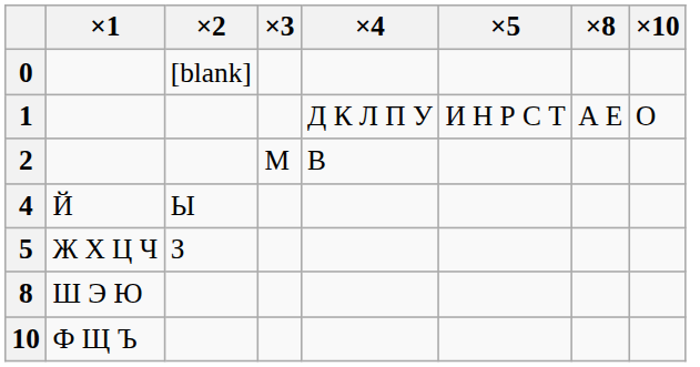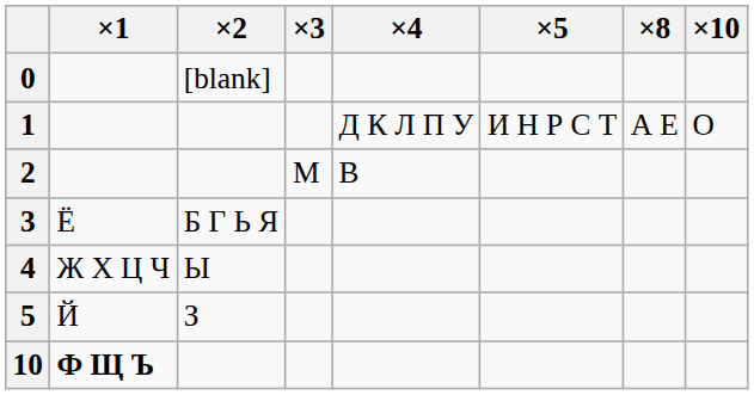 <table class="wikitable floatright">
 <tr>
 <th></th>
 <th>×1</th>
 <th>×2</th>
 <th>×3</th>
 <th>×4</th>
 <th>×5</th>
 <th>×8</th>
 <th>×10</th>
 </tr>
 <tr>
 <th>0</th>
 <td></td>
 <td>[blank]</td>
 <td></td>
 <td></td>
 <td></td>
 <td></td>
 <td></td>
 </tr>
 <tr>
 <th>1</th>
 <td></td>
 <td></td>
 <td></td>
 <td>Д К Л П У</td>
 <td>И Н Р С Т</td>
 <td>А Е</td>
 <td>О</td>
 </tr>
 <tr>
 <th>2</th>
 <td></td>
 <td></td>
 <td>М</td>
 <td>В</td>
 <td></td>
 <td></td>
 <td></td>
 </tr>
 <tr>
+<th>3</th>
+<td>Ё</td>
+<td>Б Г Ь Я</td>
+<td></td>
+<td></td>
+<td></td>
+<td></td>
+<td></td>
+</tr>
+<tr>
 <th>4</th>
-<td>Й</td>
+<td>Ж Х Ц Ч</td>
 <td>Ы</td>
 <td></td>
 <td></td>
 <td></td>
 <td></td>
 <td></td>
 </tr>
 <tr>
 <th>5</th>
-<td>Ж Х Ц Ч</td>
+<td>Й</td>
 <td>З</td>
 <td></td>
 <td></td>
 <td></td>
 <td></td>
 <td></td>
 </tr>
 <tr>
-<th>8</th>
-<td>Ш Э Ю</td>
-<td></td>
-<td></td>
-<td></td>
-<td></td>
-<td></td>
-<td></td>
-</tr>
-<tr>
 <th>10</th>
-<td>Ф Щ Ъ</td>
+<td><strong>Ф Щ Ъ</strong></td>
 <td></td>
 <td></td>
 <td></td>
 <td></td>
 <td></td>
 <td></td>
 </tr>
 </table>
